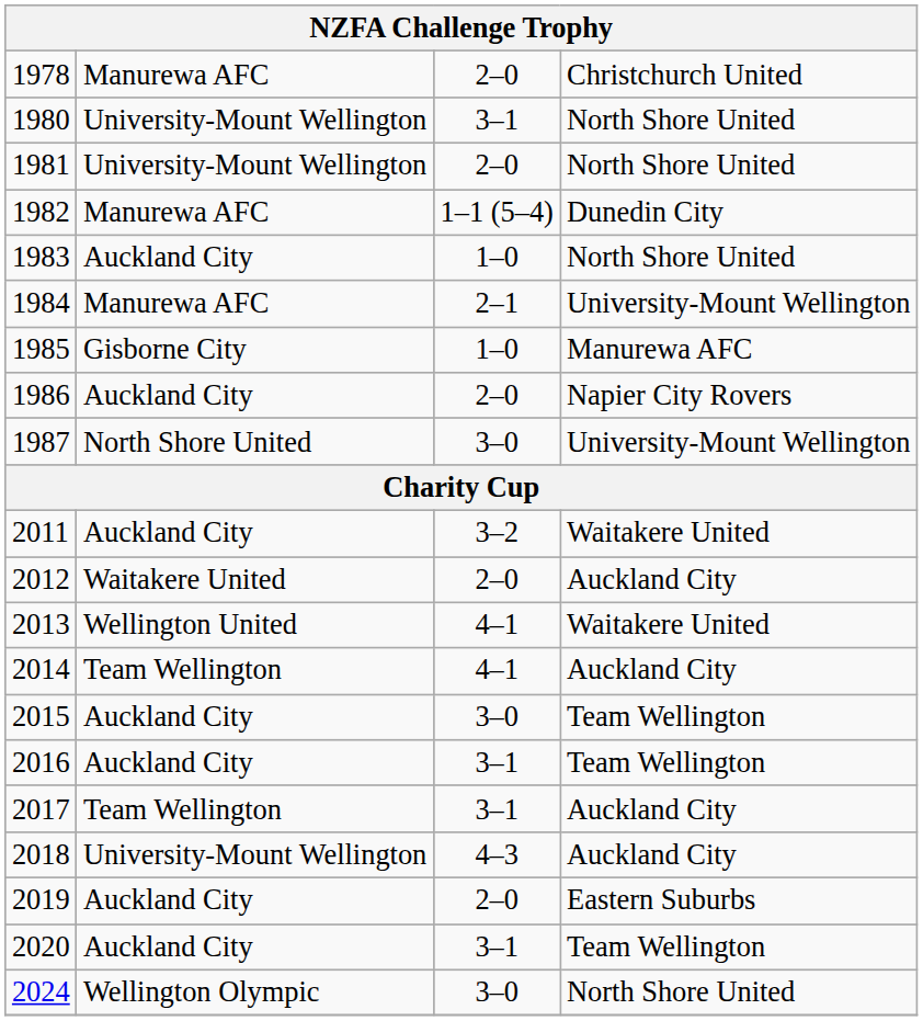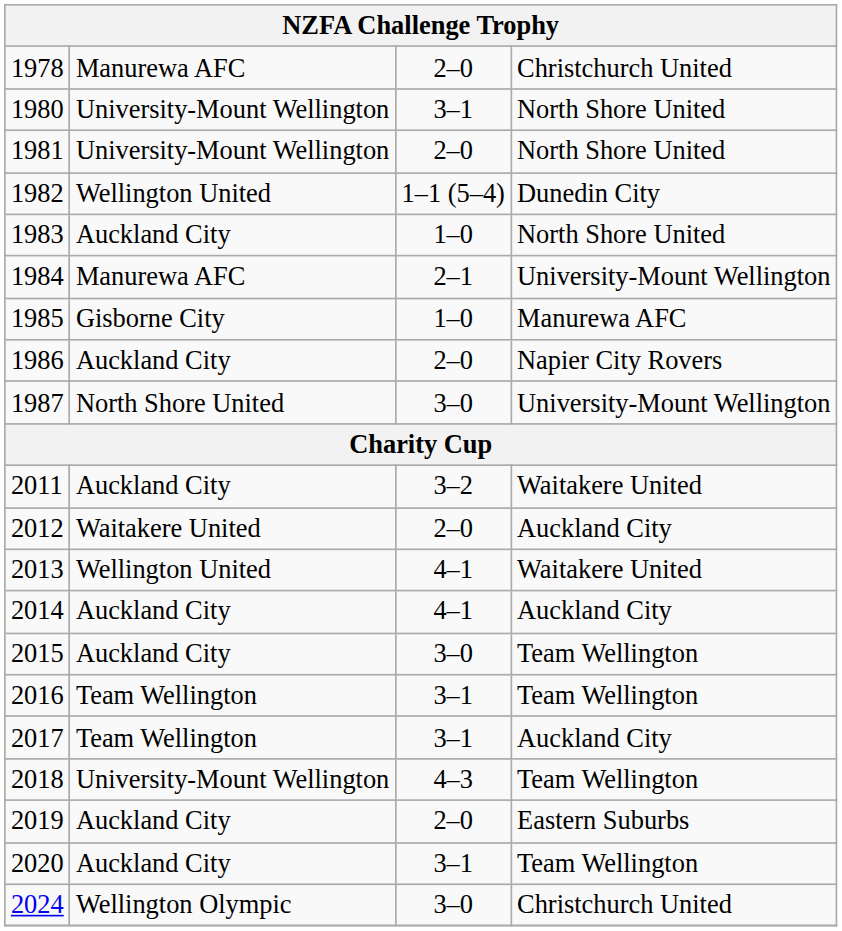 <table class="wikitable">
 <tr>
 <th colspan="4">NZFA Challenge Trophy</th>
 </tr>
 <tr>
 <td>1978</td>
 <td>Manurewa AFC</td>
 <td align=center>2–0</td>
 <td>Christchurch United</td>
 </tr>
 <tr>
 <td>1980</td>
 <td>University-Mount Wellington</td>
 <td align=center>3–1</td>
 <td>North Shore United</td>
 </tr>
 <tr>
 <td>1981</td>
 <td>University-Mount Wellington</td>
 <td align=center>2–0</td>
 <td>North Shore United</td>
 </tr>
 <tr>
 <td>1982</td>
-<td>Manurewa AFC</td>
+<td>Wellington United</td>
 <td align=center>1–1 (5–4)</td>
 <td>Dunedin City</td>
 </tr>
 <tr>
 <td>1983</td>
 <td>Auckland City</td>
 <td align=center>1–0</td>
 <td>North Shore United</td>
 </tr>
 <tr>
 <td>1984</td>
 <td>Manurewa AFC</td>
 <td align=center>2–1</td>
 <td>University-Mount Wellington</td>
 </tr>
 <tr>
 <td>1985</td>
 <td>Gisborne City</td>
 <td align=center>1–0</td>
 <td>Manurewa AFC</td>
 </tr>
 <tr>
 <td>1986</td>
 <td>Auckland City</td>
 <td align=center>2–0</td>
 <td>Napier City Rovers</td>
 </tr>
 <tr>
 <td>1987</td>
 <td>North Shore United</td>
 <td align=center>3–0</td>
 <td>University-Mount Wellington</td>
 </tr>
 <tr>
 <th colspan="4">Charity Cup</th>
 </tr>
 <tr>
 <td>2011</td>
 <td>Auckland City</td>
 <td align=center>3–2</td>
 <td>Waitakere United</td>
 </tr>
 <tr>
 <td>2012</td>
 <td>Waitakere United</td>
 <td align=center>2–0</td>
 <td>Auckland City</td>
 </tr>
 <tr>
 <td>2013</td>
 <td>Wellington United</td>
 <td align=center>4–1</td>
 <td>Waitakere United</td>
 </tr>
 <tr>
 <td>2014</td>
-<td>Team Wellington</td>
+<td>Auckland City</td>
 <td align=center>4–1</td>
 <td>Auckland City</td>
 </tr>
 <tr>
 <td>2015</td>
 <td>Auckland City</td>
 <td align=center>3–0</td>
 <td>Team Wellington</td>
 </tr>
 <tr>
 <td>2016</td>
-<td>Auckland City</td>
+<td>Team Wellington</td>
 <td align=center>3–1</td>
 <td>Team Wellington</td>
 </tr>
 <tr>
 <td>2017</td>
 <td>Team Wellington</td>
 <td align=center>3–1</td>
 <td>Auckland City</td>
 </tr>
 <tr>
 <td>2018</td>
 <td>University-Mount Wellington</td>
 <td align=center>4–3</td>
-<td>Auckland City</td>
+<td>Team Wellington</td>
 </tr>
 <tr>
 <td>2019</td>
 <td>Auckland City</td>
 <td align=center>2–0</td>
 <td>Eastern Suburbs</td>
 </tr>
 <tr>
 <td>2020</td>
 <td>Auckland City</td>
 <td align=center>3–1</td>
 <td>Team Wellington</td>
 </tr>
 <tr>
 <td><a href='#'>2024</a></td>
 <td>Wellington Olympic</td>
 <td align=center>3–0</td>
-<td>North Shore United</td>
+<td>Christchurch United</td>
 </tr>
 <tr>
 </tr>
 </table>
